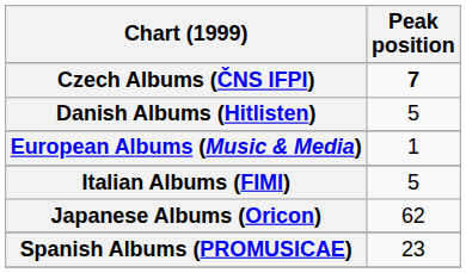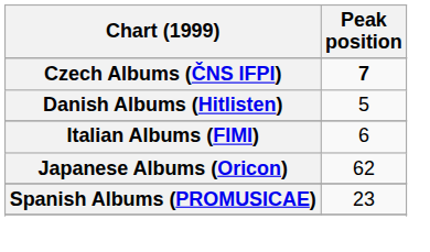 <table class="wikitable sortable plainrowheaders" style="text-align:center">
 <tr>
 <th scope="col">Chart (1999)</th>
 <th scope="col">Peak<br>position</th>
 </tr>
 <tr>
 </tr>
 <tr>
 </tr>
 <tr>
 </tr>
 <tr>
 </tr>
 <tr>
 </tr>
 <tr>
 <th scope="row">Czech Albums (<a href='#'>ČNS IFPI</a>)</th>
 <td><strong>7</strong></td>
 </tr>
 <tr>
 <th scope="row">Danish Albums (<a href='#'>Hitlisten</a>)</th>
 <td>5</td>
 </tr>
 <tr>
 </tr>
 <tr>
-<th scope="row"><a href='#'>European Albums</a> (<em><a href='#'>Music & Media</a></em>)</th>
-<td>1</td>
-</tr>
-<tr>
 </tr>
 <tr>
 </tr>
 <tr>
 </tr>
 <tr>
 </tr>
 <tr>
 </tr>
 <tr>
 <th scope="row">Italian Albums (<a href='#'>FIMI</a>)</th>
-<td>5</td>
+<td>6</td>
 </tr>
 <tr>
 <th scope="row">Japanese Albums (<a href='#'>Oricon</a>)</th>
 <td>62</td>
 </tr>
 <tr>
 </tr>
 <tr>
 </tr>
 <tr>
 <th scope="row">Spanish Albums (<a href='#'>PROMUSICAE</a>)</th>
 <td>23</td>
 </tr>
 <tr>
 </tr>
 <tr>
 </tr>
 <tr>
 </tr>
 <tr>
 </tr>
 </table>
